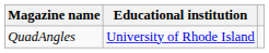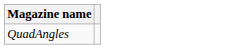 <table class="wikitable">
 <tr>
 <th>Magazine name</th>
-<th>Educational institution</th>
 <th></th>
 </tr>
 <tr>
 <td><em>QuadAngles</em></td>
-<td><a href='#'>University of Rhode Island</a></td>
 <td></td>
 </tr>
 </table>
